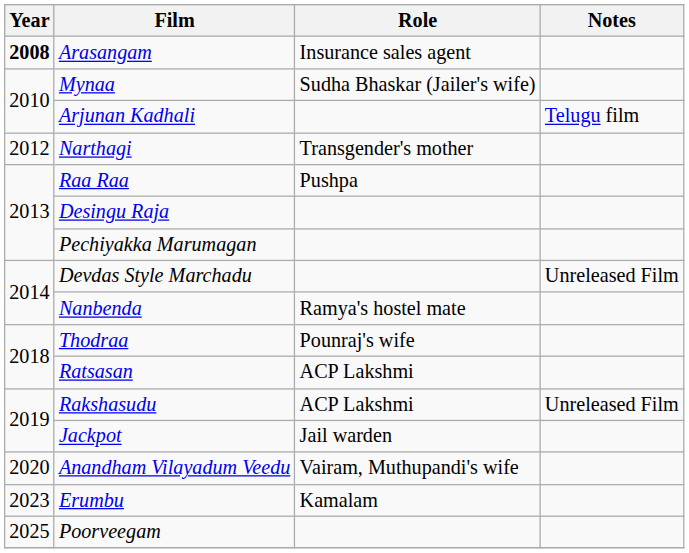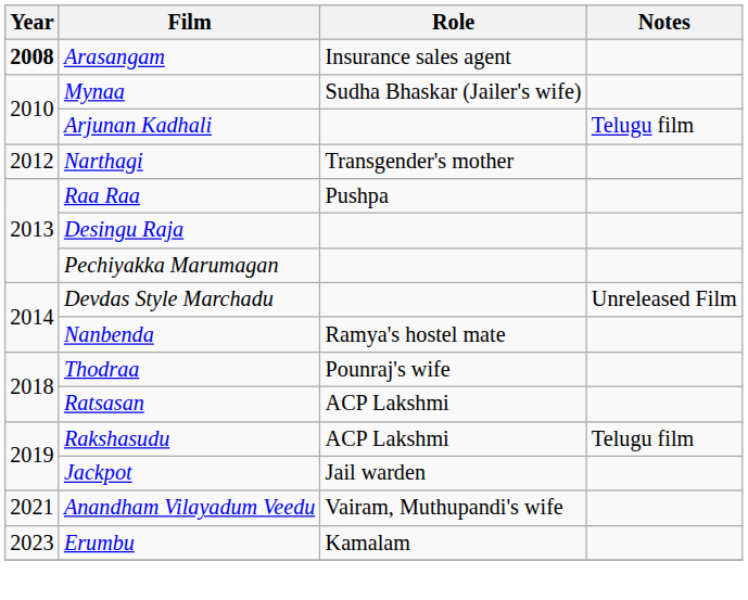 <table class="wikitable">
 <tr bgcolor="#CCCCCC" align="center">
 <th>Year</th>
 <th>Film</th>
 <th>Role</th>
 <th>Notes</th>
 </tr>
 <tr>
 <td><strong>2008</strong></td>
 <td><em><a href='#'>Arasangam</a></em></td>
 <td>Insurance sales agent</td>
 <td></td>
 </tr>
 <tr>
 <td rowspan=2>2010</td>
 <td><em><a href='#'>Mynaa</a></em></td>
 <td>Sudha Bhaskar (Jailer's wife)</td>
 <td></td>
 </tr>
 <tr>
 <td><em><a href='#'>Arjunan Kadhali</a></em></td>
 <td></td>
 <td><a href='#'>Telugu</a> film</td>
 </tr>
 <tr>
 <td>2012</td>
 <td><em><a href='#'>Narthagi</a></em></td>
 <td>Transgender's mother</td>
 <td></td>
 </tr>
 <tr>
 <td rowspan=3>2013</td>
 <td><em><a href='#'>Raa Raa</a></em></td>
 <td>Pushpa</td>
 <td></td>
 </tr>
 <tr>
 <td><em><a href='#'>Desingu Raja</a></em></td>
 <td></td>
 <td></td>
 </tr>
 <tr>
 <td><em>Pechiyakka Marumagan</em></td>
 <td></td>
 <td></td>
 </tr>
 <tr>
 <td rowspan=2>2014</td>
 <td><em>Devdas Style Marchadu</em></td>
 <td></td>
 <td>Unreleased Film</td>
 </tr>
 <tr>
 <td><em><a href='#'>Nanbenda</a></em></td>
 <td>Ramya's hostel mate</td>
 <td></td>
 </tr>
 <tr>
 <td rowspan="2">2018</td>
 <td><em><a href='#'>Thodraa</a></em></td>
 <td>Pounraj's wife</td>
 <td></td>
 </tr>
 <tr>
 <td><em><a href='#'>Ratsasan</a></em></td>
 <td>ACP Lakshmi</td>
 <td></td>
 </tr>
 <tr>
 <td rowspan=2>2019</td>
 <td><em><a href='#'>Rakshasudu</a></em></td>
 <td>ACP Lakshmi</td>
-<td>Unreleased Film</td>
+<td>Telugu film</td>
 </tr>
 <tr>
 <td><em><a href='#'>Jackpot</a></em></td>
 <td>Jail warden</td>
 <td></td>
 </tr>
 <tr>
-<td>2020</td>
+<td>2021</td>
 <td><em><a href='#'>Anandham Vilayadum Veedu</a></em></td>
 <td>Vairam, Muthupandi's wife</td>
 <td></td>
 </tr>
 <tr>
 <td>2023</td>
 <td><em><a href='#'>Erumbu</a></em></td>
 <td>Kamalam</td>
 <td></td>
 </tr>
 <tr>
-<td>2025</td>
-<td><em>Poorveegam</em></td>
-<td></td>
-<td></td>
-</tr>
-<tr>
 </tr>
 </table>
